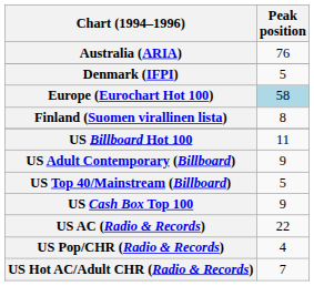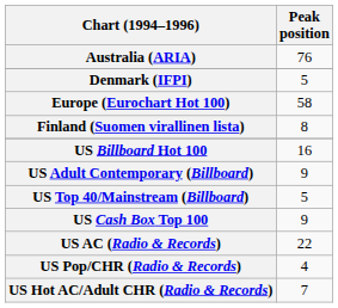 <table class="wikitable sortable plainrowheaders" style="text-align:center">
 <tr>
 <th scope="col">Chart (1994–1996)</th>
 <th scope="col">Peak<br>position</th>
 </tr>
 <tr>
 <th scope="row">Australia (<a href='#'>ARIA</a>)</th>
 <td>76</td>
 </tr>
 <tr>
 </tr>
 <tr>
 </tr>
 <tr>
 </tr>
 <tr>
 <th scope="row">Denmark (<a href='#'>IFPI</a>)</th>
 <td>5</td>
 </tr>
 <tr>
 <th scope="row">Europe (<a href='#'>Eurochart Hot 100</a>)</th>
-<td style="background: lightblue;">58</td>
+<td>58</td>
 </tr>
 <tr>
 <th scope="row">Finland (<a href='#'>Suomen virallinen lista</a>)</th>
 <td>8</td>
 </tr>
 <tr>
 </tr>
 <tr>
 </tr>
 <tr>
 </tr>
 <tr>
 </tr>
 <tr>
 </tr>
 <tr>
 <th scope="row">US <a href='#'><em>Billboard</em> Hot 100</a></th>
-<td>11</td>
+<td>16</td>
 </tr>
 <tr>
 <th scope="row">US <a href='#'>Adult Contemporary</a> (<em><a href='#'>Billboard</a></em>)</th>
 <td>9</td>
 </tr>
 <tr>
 <th scope="row">US <a href='#'>Top 40/Mainstream</a> (<em><a href='#'>Billboard</a></em>)</th>
 <td>5</td>
 </tr>
 <tr>
 <th scope="row">US <a href='#'><em>Cash Box</em> Top 100</a></th>
 <td>9</td>
 </tr>
 <tr>
 <th scope="row">US AC (<em><a href='#'>Radio & Records</a></em>)</th>
 <td>22</td>
 </tr>
 <tr>
 <th scope="row">US Pop/CHR (<em><a href='#'>Radio & Records</a></em>)</th>
 <td>4</td>
 </tr>
 <tr>
 <th scope="row">US Hot AC/Adult CHR (<em><a href='#'>Radio & Records</a></em>)</th>
 <td>7</td>
 </tr>
 </table>
